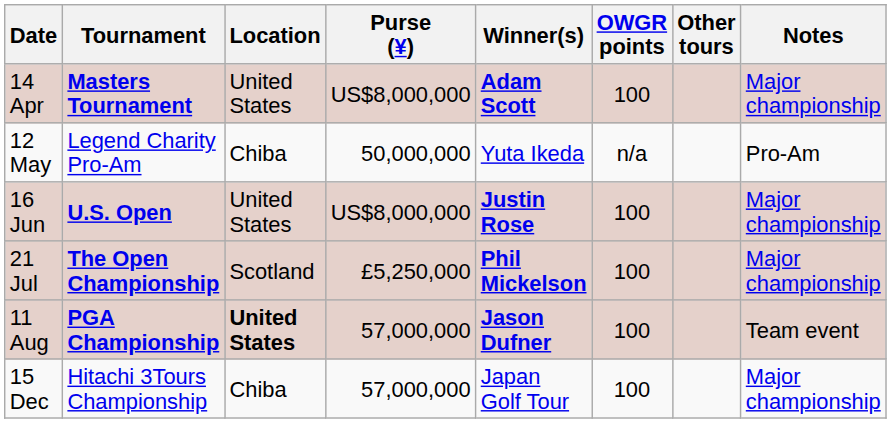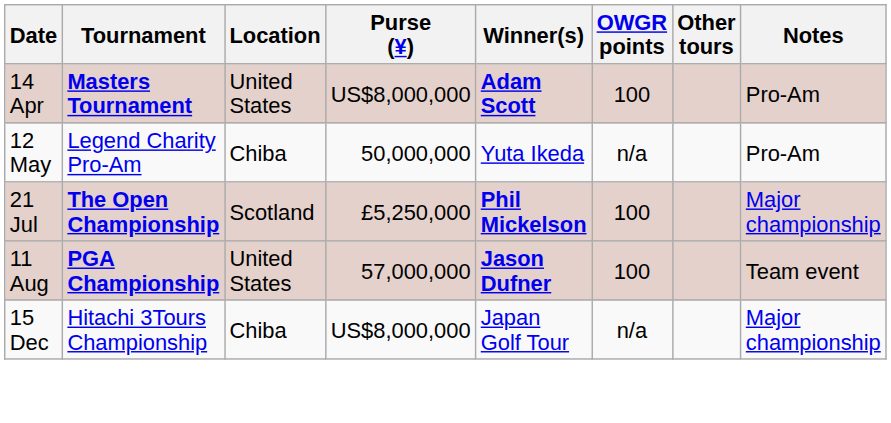 <table class="wikitable" style="font-size:95%">
 <tr>
 <th>Date</th>
 <th>Tournament</th>
 <th>Location</th>
 <th>Purse<br>(<a href='#'>¥</a>)</th>
 <th>Winner(s)</th>
 <th><a href='#'>OWGR</a><br>points</th>
 <th>Other<br>tours</th>
 <th>Notes</th>
 </tr>
 <tr style="background:#e5d1cb;">
 <td>14 Apr</td>
 <td><strong><a href='#'>Masters Tournament</a></strong></td>
 <td>United States</td>
 <td align=right>US$8,000,000</td>
 <td> <strong><a href='#'>Adam Scott</a></strong></td>
 <td align=center>100</td>
 <td></td>
-<td><a href='#'>Major championship</a></td>
+<td>Pro-Am</td>
 </tr>
 <tr>
 <td>12 May</td>
 <td><a href='#'>Legend Charity Pro-Am</a></td>
 <td>Chiba</td>
 <td align=right>50,000,000</td>
 <td> <a href='#'>Yuta Ikeda</a></td>
 <td align=center>n/a</td>
 <td></td>
 <td>Pro-Am</td>
-</tr>
-<tr style="background:#e5d1cb;">
-<td>16 Jun</td>
-<td><strong><a href='#'>U.S. Open</a></strong></td>
-<td>United States</td>
-<td align=right>US$8,000,000</td>
-<td> <strong><a href='#'>Justin Rose</a></strong></td>
-<td align=center>100</td>
-<td></td>
-<td><a href='#'>Major championship</a></td>
 </tr>
 <tr style="background:#e5d1cb;">
 <td>21 Jul</td>
 <td><strong><a href='#'>The Open Championship</a></strong></td>
 <td>Scotland</td>
 <td align=right>£5,250,000</td>
 <td> <strong><a href='#'>Phil Mickelson</a></strong></td>
 <td align=center>100</td>
 <td></td>
 <td><a href='#'>Major championship</a></td>
 </tr>
 <tr style="background:#e5d1cb;">
 <td>11 Aug</td>
 <td><strong><a href='#'>PGA Championship</a></strong></td>
-<td><strong>United States</strong></td>
+<td>United States</td>
 <td align=right>57,000,000</td>
 <td> <strong><a href='#'>Jason Dufner</a></strong></td>
 <td align=center>100</td>
 <td></td>
 <td>Team event</td>
 </tr>
 <tr>
 <td>15 Dec</td>
 <td><a href='#'>Hitachi 3Tours Championship</a></td>
 <td>Chiba</td>
-<td align=right>57,000,000</td>
+<td align=right>US$8,000,000</td>
 <td><a href='#'>Japan Golf Tour</a></td>
-<td align=center>100</td>
+<td align=center>n/a</td>
 <td></td>
 <td><a href='#'>Major championship</a></td>
 </tr>
 </table>
